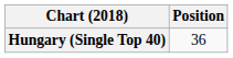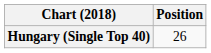 <table class="wikitable plainrowheaders" style="text-align:center">
 <tr>
 <th scope="col">Chart (2018)</th>
 <th scope="col">Position</th>
 </tr>
 <tr>
 <th scope="row">Hungary (Single Top 40)</th>
-<td>36</td>
+<td>26</td>
 </tr>
 </table>
